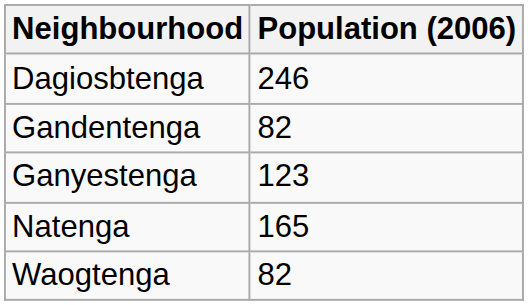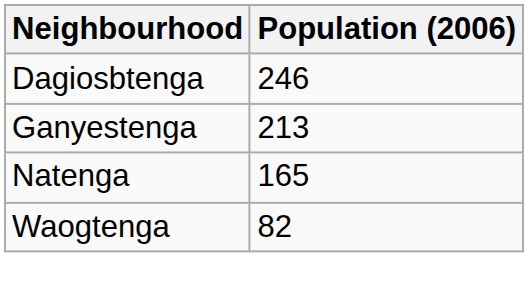 <table class="wikitable">
 <tr>
 <th>Neighbourhood</th>
 <th>Population (2006)</th>
 </tr>
 <tr>
 <td>Dagiosbtenga</td>
 <td>246</td>
 </tr>
 <tr>
-<td>Gandentenga</td>
-<td>82</td>
-</tr>
-<tr>
 <td>Ganyestenga</td>
-<td>123</td>
+<td>213</td>
 </tr>
 <tr>
 <td>Natenga</td>
 <td>165</td>
 </tr>
 <tr>
 <td>Waogtenga</td>
 <td>82</td>
 </tr>
 </table>
